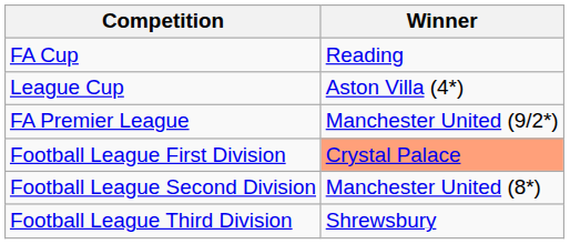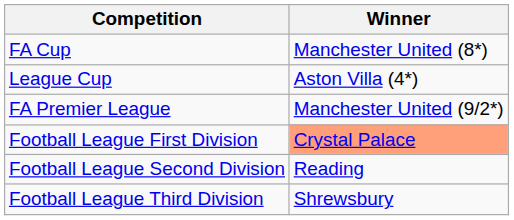 <table class="wikitable">
 <tr>
 <th>Competition</th>
 <th>Winner</th>
 </tr>
 <tr>
 <td><a href='#'>FA Cup</a></td>
-<td><a href='#'>Reading</a></td>
+<td><a href='#'>Manchester United</a> (8*)</td>
 </tr>
 <tr>
 <td><a href='#'>League Cup</a></td>
 <td><a href='#'>Aston Villa</a> (4*)</td>
 </tr>
 <tr>
 <td><a href='#'>FA Premier League</a></td>
 <td><a href='#'>Manchester United</a> (9/2*)</td>
 </tr>
 <tr>
 <td><a href='#'>Football League First Division</a></td>
 <td style="background: lightsalmon;"><a href='#'>Crystal Palace</a></td>
 </tr>
 <tr>
 <td><a href='#'>Football League Second Division</a></td>
-<td><a href='#'>Manchester United</a> (8*)</td>
+<td><a href='#'>Reading</a></td>
 </tr>
 <tr>
 <td><a href='#'>Football League Third Division</a></td>
 <td><a href='#'>Shrewsbury</a></td>
 </tr>
 </table>
